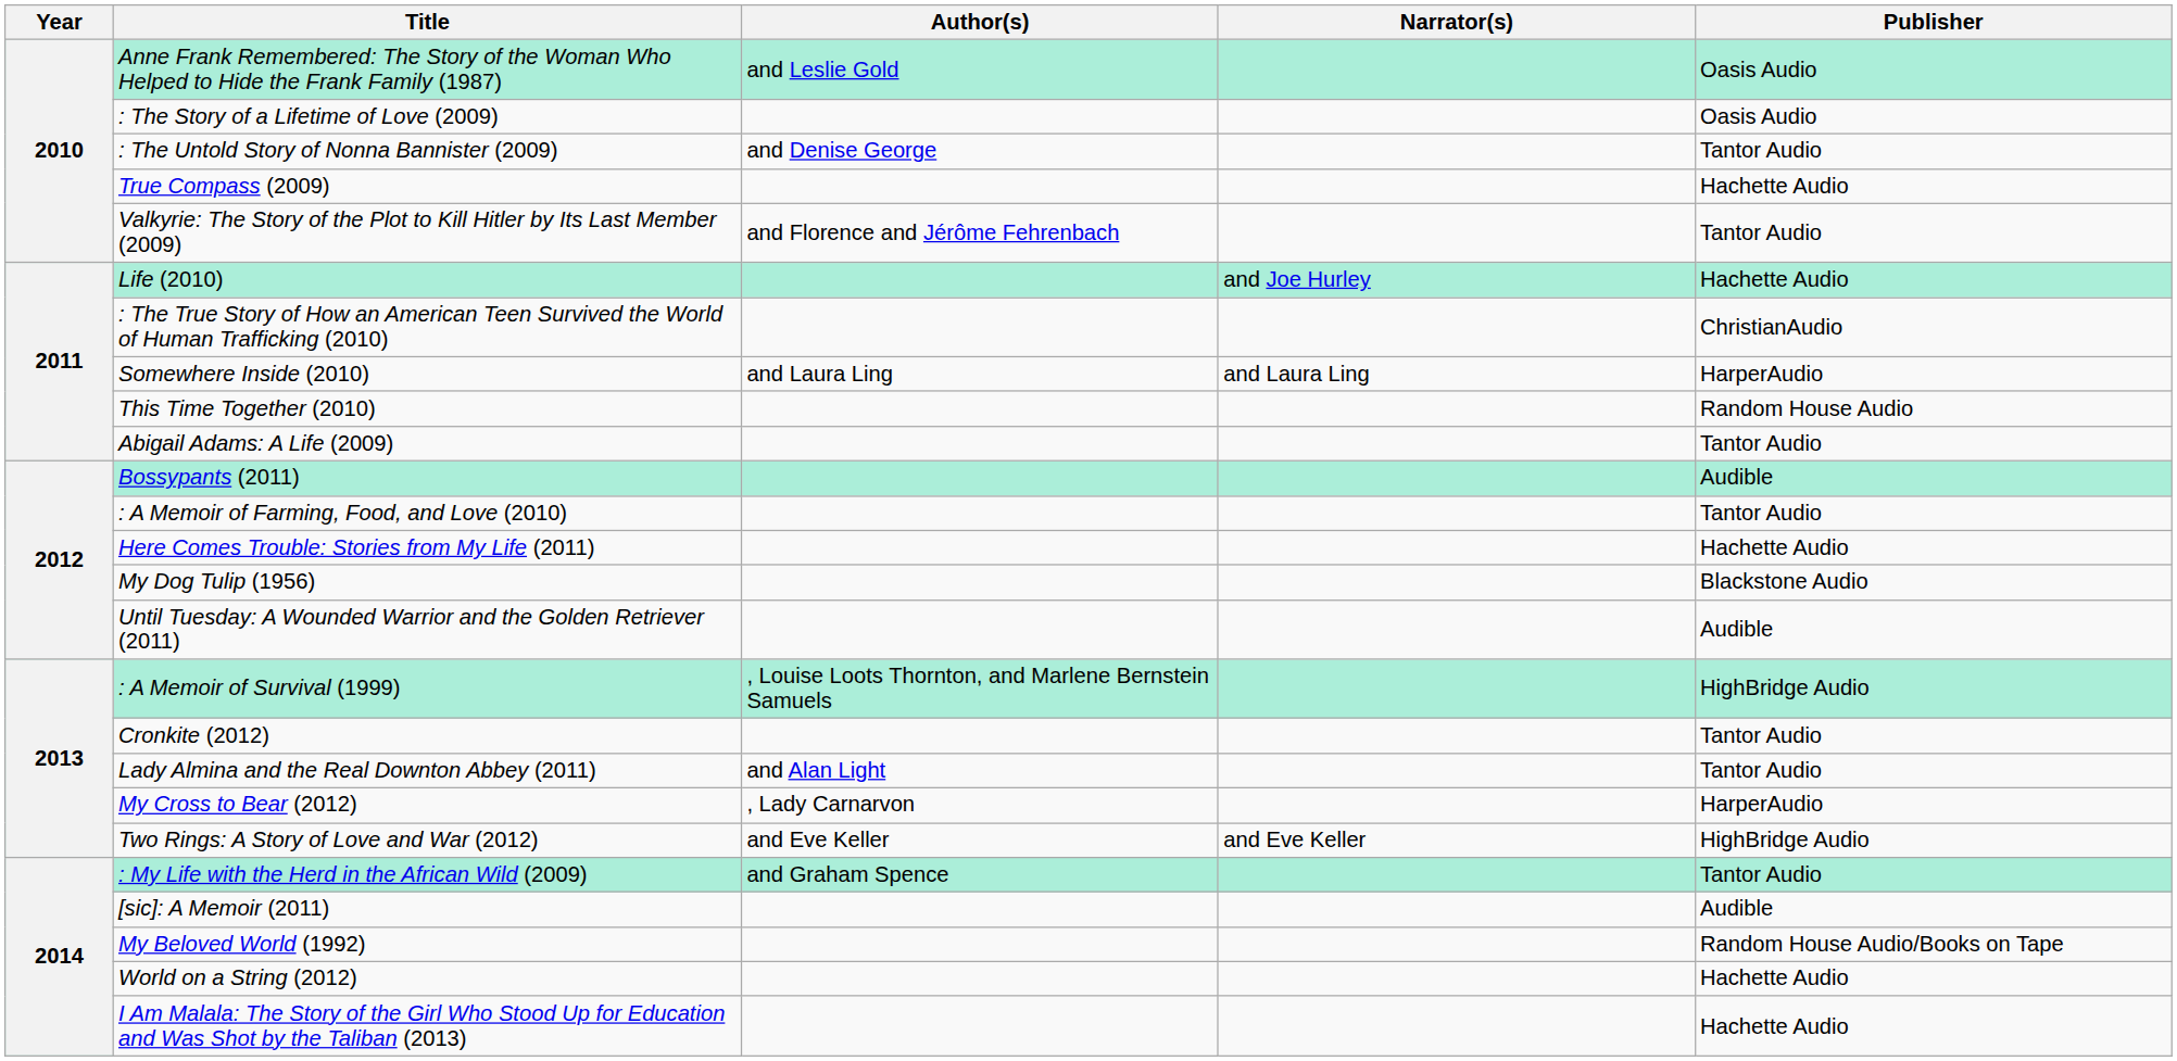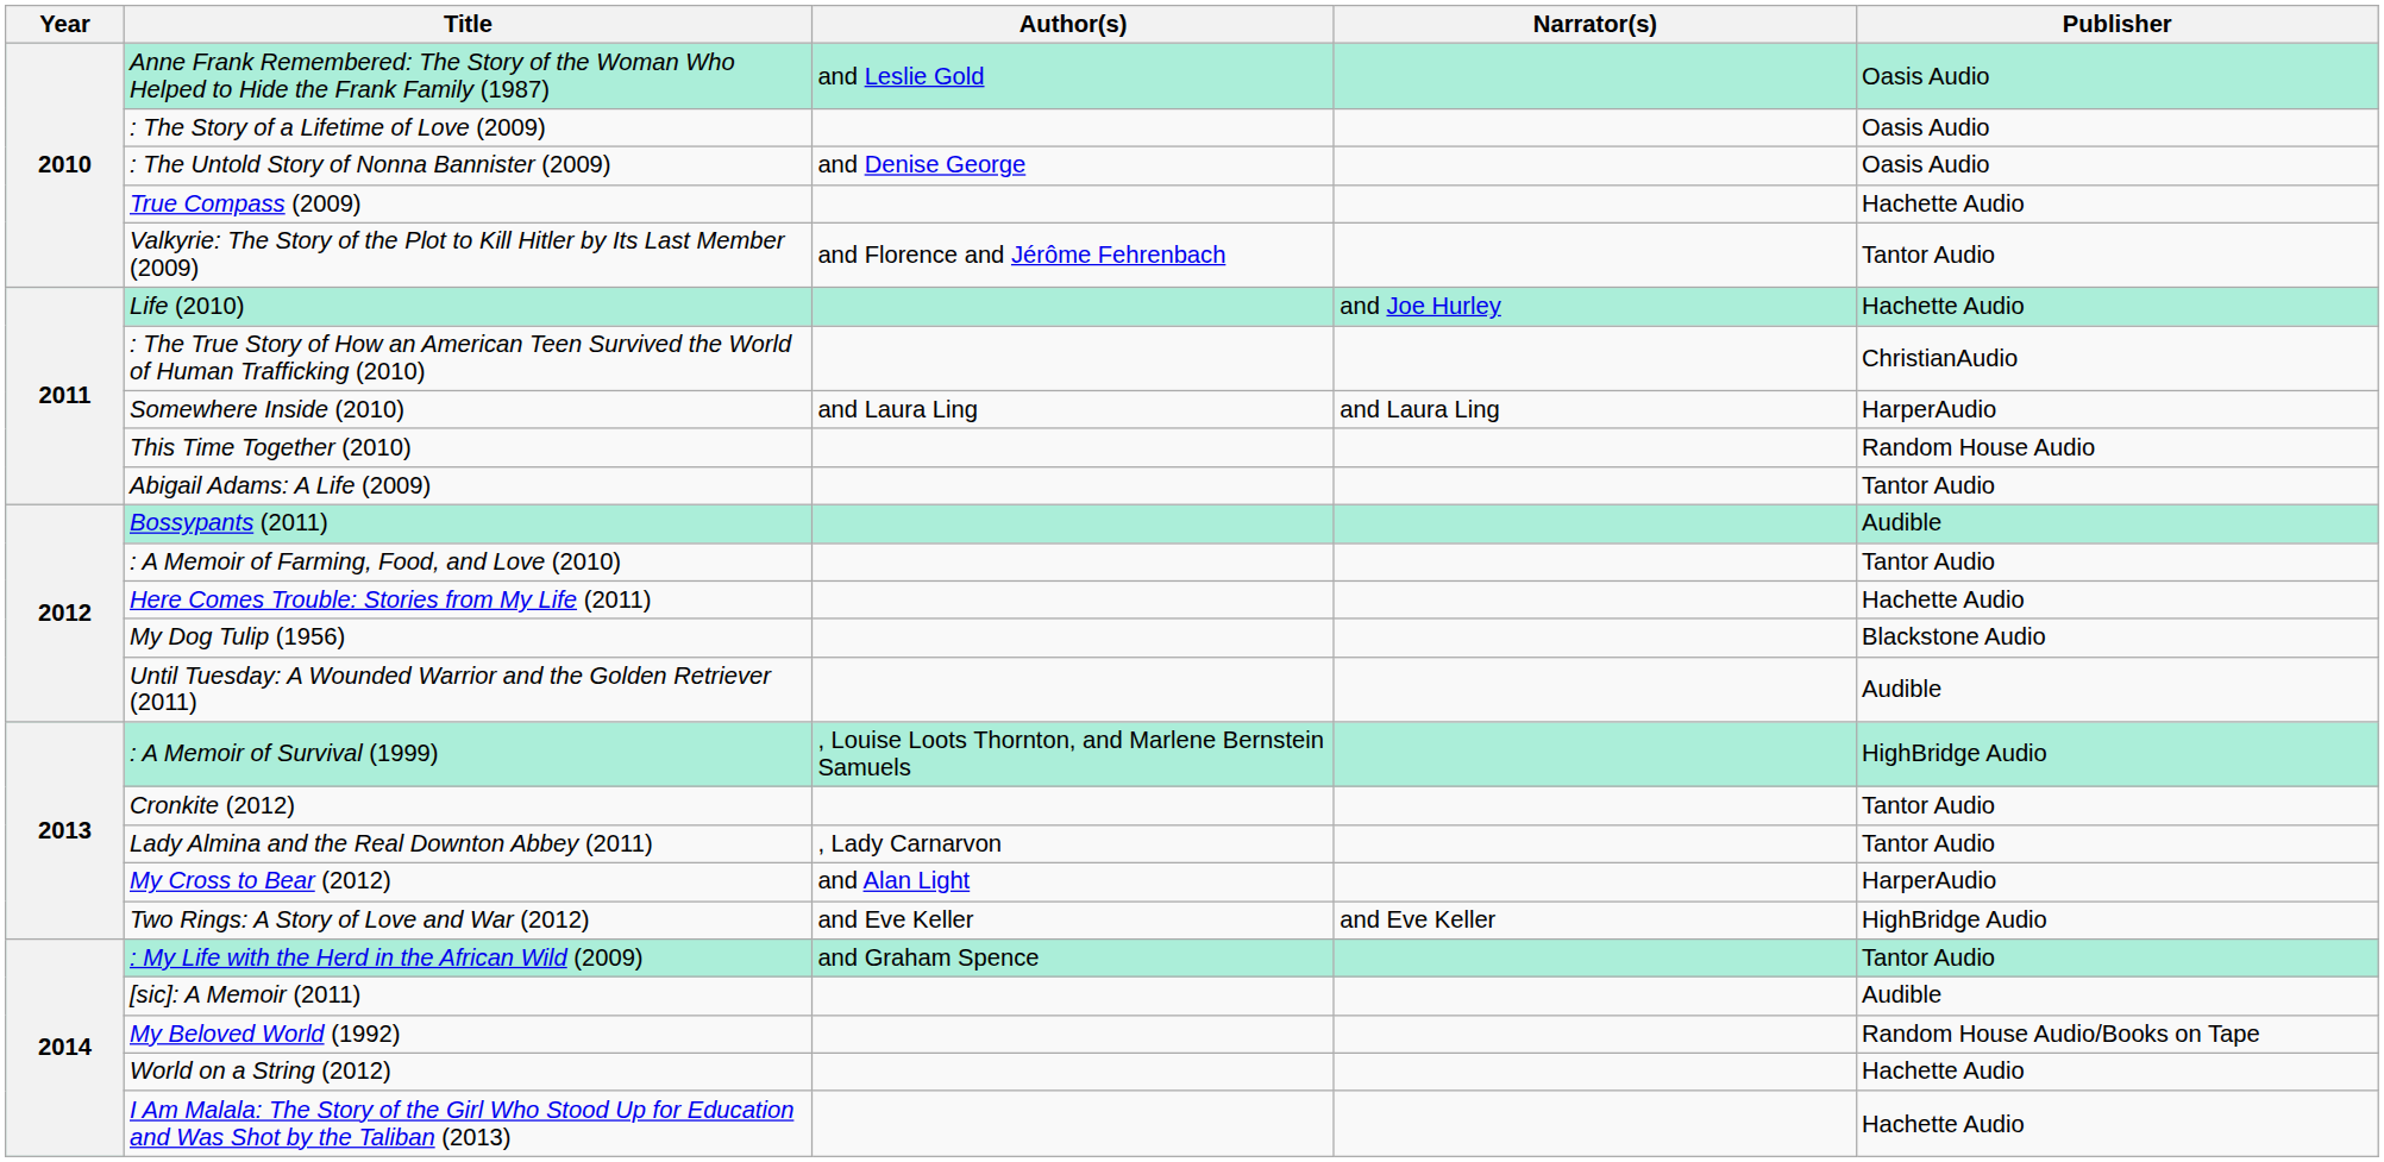 <table class="wikitable" style="width:100%">
 <tr>
 <th scope="col" width="5%">Year</th>
 <th scope="col" width="29%">Title</th>
 <th scope="col" width="22%">Author(s)</th>
 <th scope="col" width="22%">Narrator(s)</th>
 <th scope="col" width="22%">Publisher</th>
 </tr>
 <tr style="background:#ABEED9">
 <th rowspan="5">2010<br></th>
 <td><em>Anne Frank Remembered: The Story of the Woman Who Helped to Hide the Frank Family</em> (1987)</td>
 <td> and <a href='#'>Leslie Gold</a></td>
 <td></td>
 <td>Oasis Audio</td>
 </tr>
 <tr>
 <td><em>: The Story of a Lifetime of Love</em> (2009)</td>
 <td></td>
 <td></td>
 <td>Oasis Audio</td>
 </tr>
 <tr>
 <td><em>: The Untold Story of Nonna Bannister</em> (2009)</td>
 <td> and <a href='#'>Denise George</a></td>
 <td></td>
-<td>Tantor Audio</td>
+<td>Oasis Audio</td>
 </tr>
 <tr>
 <td><em><a href='#'>True Compass</a></em> (2009)</td>
 <td></td>
 <td></td>
 <td>Hachette Audio</td>
 </tr>
 <tr>
 <td><em>Valkyrie: The Story of the Plot to Kill Hitler by Its Last Member</em> (2009)</td>
 <td> and Florence and <a href='#'>Jérôme Fehrenbach</a></td>
 <td></td>
 <td>Tantor Audio</td>
 </tr>
 <tr style="background:#ABEED9">
 <th rowspan="5">2011<br></th>
 <td><em>Life</em> (2010)</td>
 <td></td>
 <td> and <a href='#'>Joe Hurley</a></td>
 <td>Hachette Audio</td>
 </tr>
 <tr>
 <td><em>: The True Story of How an American Teen Survived the World of Human Trafficking</em> (2010)</td>
 <td></td>
 <td></td>
 <td>ChristianAudio</td>
 </tr>
 <tr>
 <td><em>Somewhere Inside</em> (2010)</td>
 <td> and Laura Ling</td>
 <td> and Laura Ling</td>
 <td>HarperAudio</td>
 </tr>
 <tr>
 <td><em>This Time Together</em> (2010)</td>
 <td></td>
 <td></td>
 <td>Random House Audio</td>
 </tr>
 <tr>
 <td><em>Abigail Adams: A Life</em> (2009)</td>
 <td></td>
 <td></td>
 <td>Tantor Audio</td>
 </tr>
 <tr style="background:#ABEED9">
 <th rowspan="5">2012<br></th>
 <td><em><a href='#'>Bossypants</a></em> (2011)</td>
 <td></td>
 <td></td>
 <td>Audible</td>
 </tr>
 <tr>
 <td><em>: A Memoir of Farming, Food, and Love</em> (2010)</td>
 <td></td>
 <td></td>
 <td>Tantor Audio</td>
 </tr>
 <tr>
 <td><em><a href='#'>Here Comes Trouble: Stories from My Life</a></em> (2011)</td>
 <td></td>
 <td></td>
 <td>Hachette Audio</td>
 </tr>
 <tr>
 <td><em>My Dog Tulip</em> (1956)</td>
 <td></td>
 <td></td>
 <td>Blackstone Audio</td>
 </tr>
 <tr>
 <td><em>Until Tuesday: A Wounded Warrior and the Golden Retriever</em> (2011)</td>
 <td></td>
 <td></td>
 <td>Audible</td>
 </tr>
 <tr style="background:#ABEED9">
 <th rowspan="5">2013<br></th>
 <td><em>: A Memoir of Survival</em> (1999)</td>
 <td>, Louise Loots Thornton, and Marlene Bernstein Samuels</td>
 <td></td>
 <td>HighBridge Audio</td>
 </tr>
 <tr>
 <td><em>Cronkite</em> (2012)</td>
 <td></td>
 <td></td>
 <td>Tantor Audio</td>
 </tr>
 <tr>
 <td><em>Lady Almina and the Real Downton Abbey</em> (2011)</td>
-<td> and <a href='#'>Alan Light</a></td>
+<td>, Lady Carnarvon</td>
 <td></td>
 <td>Tantor Audio</td>
 </tr>
 <tr>
 <td><em><a href='#'>My Cross to Bear</a></em> (2012)</td>
-<td>, Lady Carnarvon</td>
+<td> and <a href='#'>Alan Light</a></td>
 <td></td>
 <td>HarperAudio</td>
 </tr>
 <tr>
 <td><em>Two Rings: A Story of Love and War</em> (2012)</td>
 <td> and Eve Keller</td>
 <td> and Eve Keller</td>
 <td>HighBridge Audio</td>
 </tr>
 <tr style="background:#ABEED9">
 <th rowspan="5">2014<br></th>
 <td><em><a href='#'>: My Life with the Herd in the African Wild</a></em> (2009)</td>
 <td> and Graham Spence</td>
 <td></td>
 <td>Tantor Audio</td>
 </tr>
 <tr>
 <td><em>[sic]: A Memoir</em> (2011)</td>
 <td></td>
 <td></td>
 <td>Audible</td>
 </tr>
 <tr>
 <td><em><a href='#'>My Beloved World</a></em> (1992)</td>
 <td></td>
 <td></td>
 <td>Random House Audio/Books on Tape</td>
 </tr>
 <tr>
 <td><em>World on a String</em> (2012)</td>
 <td></td>
 <td></td>
 <td>Hachette Audio</td>
 </tr>
 <tr>
 <td><em><a href='#'>I Am Malala: The Story of the Girl Who Stood Up for Education and Was Shot by the Taliban</a></em> (2013)</td>
 <td></td>
 <td></td>
 <td>Hachette Audio</td>
 </tr>
 </table>
